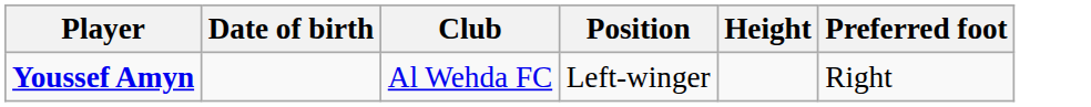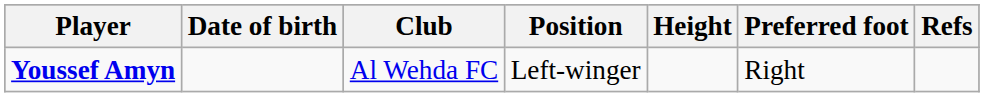 <table class="wikitable sortable">
 <tr>
 <th>Player</th>
 <th>Date of birth</th>
 <th>Club</th>
 <th>Position</th>
 <th>Height</th>
 <th>Preferred foot</th>
+<th>Refs</th>
 </tr>
 <tr>
 <td><strong><a href='#'>Youssef Amyn</a></strong></td>
 <td></td>
 <td><a href='#'>Al Wehda FC</a></td>
 <td>Left-winger</td>
 <td></td>
 <td>Right</td>
+<td></td>
 </tr>
 </table>
